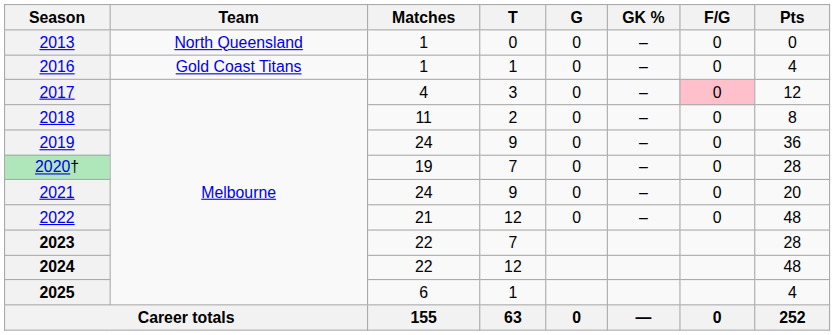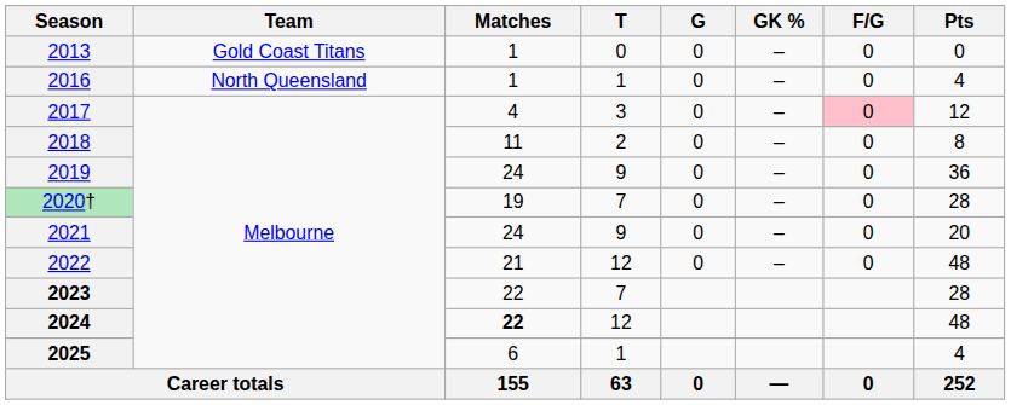 <table class="wikitable sortable"  style="font-size:90%; text-align:center; width:85%;">
 <tr>
 <th width=2%>Season</th>
 <th width=8%>Team</th>
 <th width=2%>Matches</th>
 <th width=2%>T</th>
 <th width=2%>G</th>
 <th width=2%>GK %</th>
 <th width=2%>F/G</th>
 <th width=2%>Pts</th>
 </tr>
 <tr>
 <th scope="row" style="text-align:center; font-weight:normal"><a href='#'>2013</a></th>
-<td style="text-align:center;"> <a href='#'>North Queensland</a></td>
+<td style="text-align:center;"> <a href='#'>Gold Coast Titans</a></td>
 <td>1</td>
 <td>0</td>
 <td>0</td>
 <td>–</td>
 <td>0</td>
 <td>0</td>
 </tr>
 <tr>
 <th scope="row" style="text-align:center; font-weight:normal"><a href='#'>2016</a></th>
-<td style="text-align:center;"> <a href='#'>Gold Coast Titans</a></td>
+<td style="text-align:center;"> <a href='#'>North Queensland</a></td>
 <td>1</td>
 <td>1</td>
 <td>0</td>
 <td>–</td>
 <td>0</td>
 <td>4</td>
 </tr>
 <tr>
 <th scope="row" style="text-align:center; font-weight:normal"><a href='#'>2017</a></th>
 <td rowspan="9" style="text-align:center;"> <a href='#'>Melbourne</a></td>
 <td>4</td>
 <td>3</td>
 <td>0</td>
 <td>–</td>
 <td style="background: pink;">0</td>
 <td>12</td>
 </tr>
 <tr>
 <th scope="row" style="text-align:center; font-weight:normal"><a href='#'>2018</a></th>
 <td>11</td>
 <td>2</td>
 <td>0</td>
 <td>–</td>
 <td>0</td>
 <td>8</td>
 </tr>
 <tr>
 <th scope="row" style="text-align:center; font-weight:normal"><a href='#'>2019</a></th>
 <td>24</td>
 <td>9</td>
 <td>0</td>
 <td>–</td>
 <td>0</td>
 <td>36</td>
 </tr>
 <tr>
 <th scope="row" style="background:#afe6ba; text-align:center; font-weight:normal"><a href='#'>2020</a>†</th>
 <td>19</td>
 <td>7</td>
 <td>0</td>
 <td>–</td>
 <td>0</td>
 <td>28</td>
 </tr>
 <tr>
 <th scope="row" style="text-align:center; font-weight:normal"><a href='#'>2021</a></th>
 <td>24</td>
 <td>9</td>
 <td>0</td>
 <td>–</td>
 <td>0</td>
 <td>20</td>
 </tr>
 <tr>
 <th scope="row" style="text-align:center; font-weight:normal"><a href='#'>2022</a></th>
 <td>21</td>
 <td>12</td>
 <td>0</td>
 <td>–</td>
 <td>0</td>
 <td>48</td>
 </tr>
 <tr>
 <th>2023</th>
 <td>22</td>
 <td>7</td>
 <td></td>
 <td></td>
 <td></td>
 <td>28</td>
 </tr>
 <tr>
 <th>2024</th>
-<td>22</td>
+<td><strong>22</strong></td>
 <td>12</td>
 <td></td>
 <td></td>
 <td></td>
 <td>48</td>
 </tr>
 <tr>
 <th>2025</th>
 <td>6</td>
 <td>1</td>
 <td></td>
 <td></td>
 <td></td>
 <td>4</td>
 </tr>
 <tr class="sortbottom">
 <th colspan="2">Career totals</th>
 <th>155</th>
 <th>63</th>
 <th>0</th>
 <th>—</th>
 <th>0</th>
 <th>252</th>
 </tr>
 </table>
